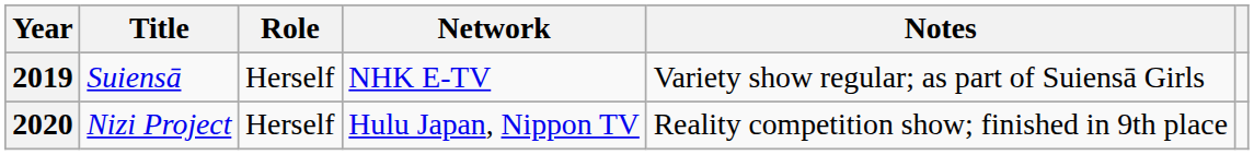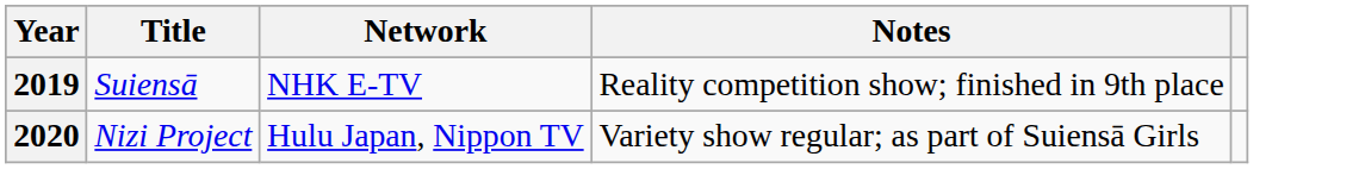 <table class="wikitable plainrowheaders sortable">
 <tr>
 <th scope="col">Year</th>
 <th scope="col">Title</th>
-<th scope="col">Role</th>
 <th scope="col">Network</th>
 <th scope="col">Notes</th>
 <th scope="col" class="unsortable"></th>
 </tr>
 <tr>
 <th scope="row">2019</th>
 <td><em><a href='#'>Suiensā</a></em></td>
-<td>Herself</td>
 <td><a href='#'>NHK E-TV</a></td>
-<td>Variety show regular; as part of Suiensā Girls</td>
+<td>Reality competition show; finished in 9th place</td>
 <td style="text-align:center"></td>
 </tr>
 <tr>
 <th scope="row">2020</th>
 <td><em><a href='#'>Nizi Project</a></em></td>
-<td>Herself</td>
 <td><a href='#'>Hulu Japan</a>, <a href='#'>Nippon TV</a></td>
-<td>Reality competition show; finished in 9th place</td>
+<td>Variety show regular; as part of Suiensā Girls</td>
 <td style="text-align:center"></td>
 </tr>
 </table>
